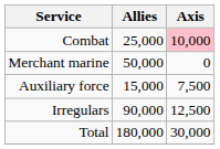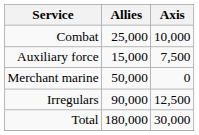 <table class="wikitable" style="text-align: right">
 <tr>
 <th style="text-align: center">Service</th>
 <th style="text-align: center">Allies</th>
 <th style="text-align: center">Axis</th>
 </tr>
 <tr f>
 <td>Combat</td>
 <td>25,000</td>
-<td style="background: pink;">10,000</td>
+<td>10,000</td>
+</tr>
+<tr>
+<td>Auxiliary force</td>
+<td>15,000</td>
+<td>7,500</td>
 </tr>
 <tr>
 <td>Merchant marine</td>
 <td>50,000</td>
 <td>0</td>
-</tr>
-<tr>
-<td>Auxiliary force</td>
-<td>15,000</td>
-<td>7,500</td>
 </tr>
 <tr>
 <td>Irregulars</td>
 <td>90,000</td>
 <td>12,500</td>
 </tr>
 <tr>
 <td>Total</td>
 <td>180,000</td>
 <td>30,000</td>
 </tr>
 <tr>
 </tr>
 </table>
